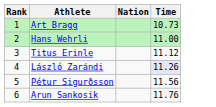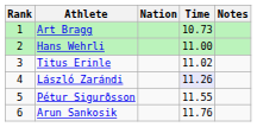 <table class="wikitable sortable" style="text-align:center">
 <tr>
 <th>Rank</th>
 <th>Athlete</th>
 <th>Nation</th>
 <th>Time</th>
+<th>Notes</th>
 </tr>
 <tr bgcolor=bbf3bb>
 <td>1</td>
 <td align=left><a href='#'>Art Bragg</a></td>
 <td align=left></td>
 <td>10.73</td>
+<td></td>
 </tr>
 <tr bgcolor=bbf3bb>
 <td>2</td>
 <td align=left><a href='#'>Hans Wehrli</a></td>
 <td align=left></td>
 <td>11.00</td>
+<td></td>
 </tr>
 <tr>
 <td>3</td>
 <td align=left><a href='#'>Titus Erinle</a></td>
 <td align=left></td>
-<td>11.12</td>
+<td>11.02</td>
+<td></td>
 </tr>
 <tr>
 <td>4</td>
 <td align=left><a href='#'>László Zarándi</a></td>
 <td align=left></td>
 <td style="background: lavender;">11.26</td>
+<td></td>
 </tr>
 <tr>
 <td>5</td>
 <td align=left><a href='#'>Pétur Sigurðsson</a></td>
 <td align=left></td>
-<td>11.56</td>
+<td>11.55</td>
+<td></td>
 </tr>
 <tr>
 <td>6</td>
 <td align=left><a href='#'>Arun Sankosik</a></td>
 <td align=left></td>
 <td>11.76</td>
+<td></td>
 </tr>
 </table>
